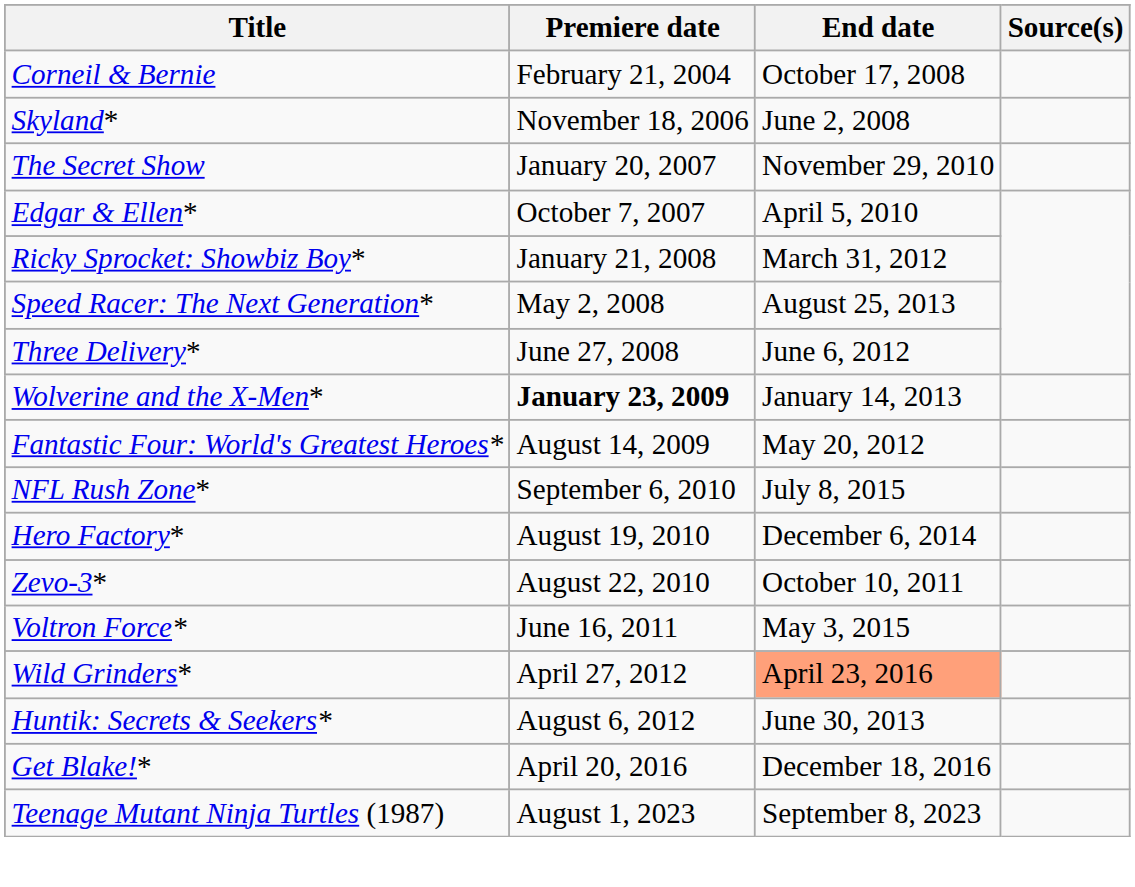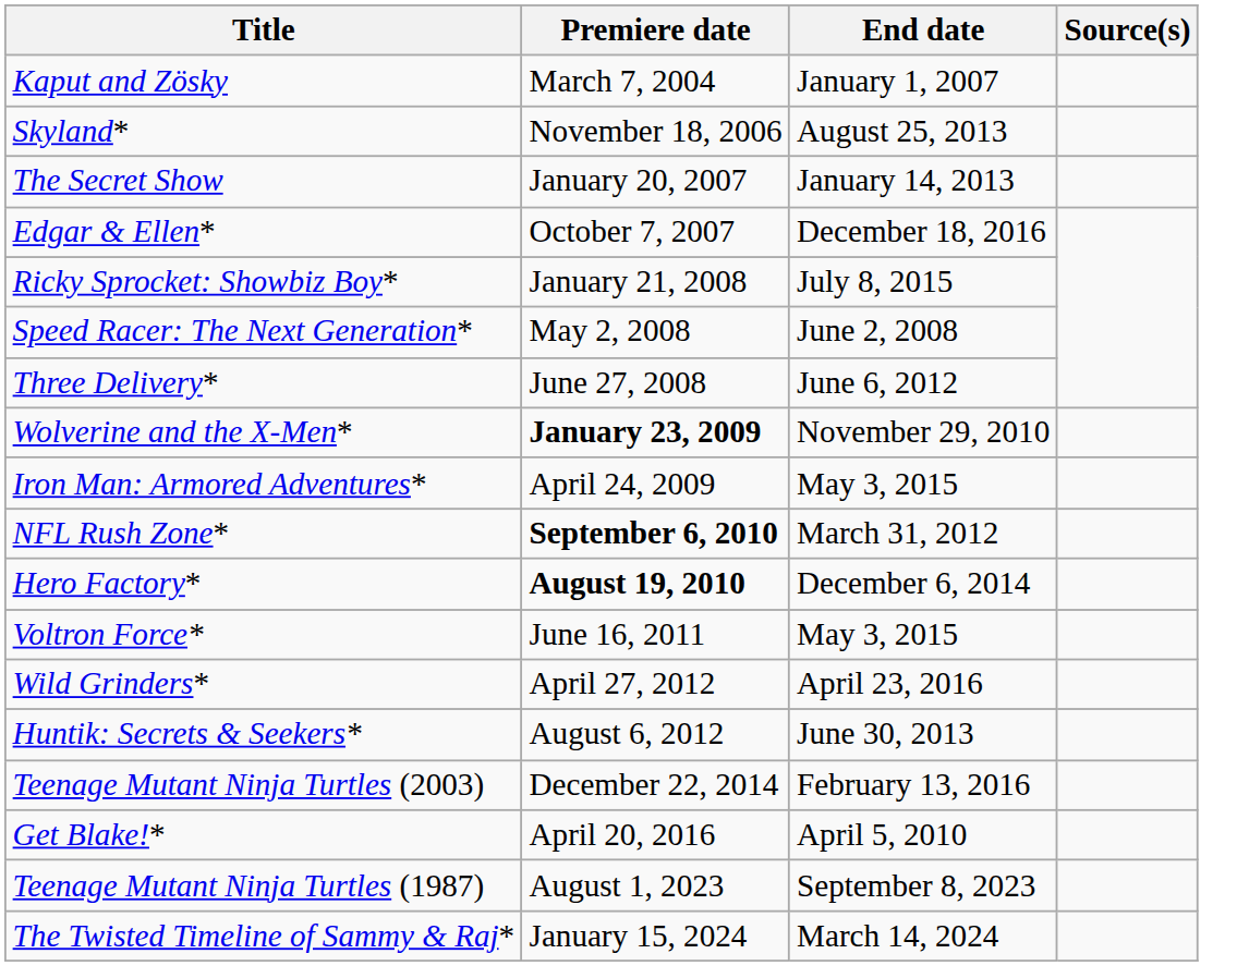 <table class="wikitable sortable">
 <tr>
 <th>Title</th>
 <th>Premiere date</th>
 <th>End date</th>
 <th>Source(s)</th>
 </tr>
 <tr>
-<td><em><a href='#'>Corneil & Bernie</a></em></td>
-<td>February 21, 2004</td>
-<td>October 17, 2008</td>
+<td><em><a href='#'>Kaput and Zösky</a></em></td>
+<td>March 7, 2004</td>
+<td>January 1, 2007</td>
 <td></td>
 </tr>
 <tr>
 <td><em><a href='#'>Skyland</a></em>*</td>
 <td>November 18, 2006</td>
-<td>June 2, 2008</td>
+<td>August 25, 2013</td>
 <td></td>
 </tr>
 <tr>
 <td><em><a href='#'>The Secret Show</a></em></td>
 <td>January 20, 2007</td>
-<td>November 29, 2010</td>
+<td>January 14, 2013</td>
 <td></td>
 </tr>
 <tr>
 <td><em><a href='#'>Edgar & Ellen</a></em>*</td>
 <td>October 7, 2007</td>
-<td>April 5, 2010</td>
+<td>December 18, 2016</td>
 <td rowspan=4></td>
 </tr>
 <tr>
 <td><em><a href='#'>Ricky Sprocket: Showbiz Boy</a></em>*</td>
 <td>January 21, 2008</td>
-<td>March 31, 2012</td>
+<td>July 8, 2015</td>
 </tr>
 <tr>
 <td><em><a href='#'>Speed Racer: The Next Generation</a></em>*</td>
 <td>May 2, 2008</td>
-<td>August 25, 2013</td>
+<td>June 2, 2008</td>
 </tr>
 <tr>
 <td><em><a href='#'>Three Delivery</a></em>*</td>
 <td>June 27, 2008</td>
 <td>June 6, 2012</td>
 </tr>
 <tr>
 <td><em><a href='#'>Wolverine and the X-Men</a></em>*</td>
 <td><strong>January 23, 2009</strong></td>
-<td>January 14, 2013</td>
+<td>November 29, 2010</td>
 <td></td>
 </tr>
 <tr>
-<td><em><a href='#'>Fantastic Four: World's Greatest Heroes</a>*</em></td>
-<td>August 14, 2009</td>
-<td>May 20, 2012</td>
+<td><em><a href='#'>Iron Man: Armored Adventures</a></em>*</td>
+<td>April 24, 2009</td>
+<td>May 3, 2015</td>
 <td></td>
 </tr>
 <tr>
 <td><em><a href='#'>NFL Rush Zone</a></em>*</td>
-<td>September 6, 2010</td>
-<td>July 8, 2015</td>
+<td><strong>September 6, 2010</strong></td>
+<td>March 31, 2012</td>
 <td></td>
 </tr>
 <tr>
 <td><em><a href='#'>Hero Factory</a></em>*</td>
-<td>August 19, 2010</td>
+<td><strong>August 19, 2010</strong></td>
 <td>December 6, 2014</td>
-<td></td>
-</tr>
-<tr>
-<td><em><a href='#'>Zevo-3</a></em>*</td>
-<td>August 22, 2010</td>
-<td>October 10, 2011</td>
 <td></td>
 </tr>
 <tr>
 <td><em><a href='#'>Voltron Force</a>*</em></td>
 <td>June 16, 2011</td>
 <td>May 3, 2015</td>
 <td></td>
 </tr>
 <tr>
 <td><em><a href='#'>Wild Grinders</a></em>*</td>
 <td>April 27, 2012</td>
-<td style="background: lightsalmon;">April 23, 2016</td>
+<td>April 23, 2016</td>
 <td></td>
 </tr>
 <tr>
 <td><em><a href='#'>Huntik: Secrets & Seekers</a>*</em></td>
 <td>August 6, 2012</td>
 <td>June 30, 2013</td>
 <td></td>
 </tr>
 <tr>
+<td><em><a href='#'>Teenage Mutant Ninja Turtles</a></em> (2003)</td>
+<td>December 22, 2014</td>
+<td>February 13, 2016</td>
+<td></td>
+</tr>
+<tr>
 <td><em><a href='#'>Get Blake!</a></em>*</td>
 <td>April 20, 2016</td>
-<td>December 18, 2016</td>
+<td>April 5, 2010</td>
 <td></td>
 </tr>
 <tr>
 <td><em><a href='#'>Teenage Mutant Ninja Turtles</a></em> (1987)</td>
 <td>August 1, 2023</td>
 <td>September 8, 2023</td>
 <td></td>
 </tr>
+<tr>
+<td><em><a href='#'>The Twisted Timeline of Sammy & Raj</a></em>*</td>
+<td>January 15, 2024</td>
+<td>March 14, 2024</td>
+<td></td>
+</tr>
 </table>
